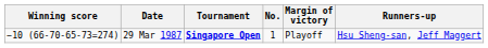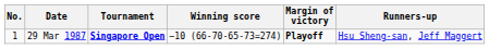 <table class="wikitable" style="font-size:95%;">
 <tr>
-<th>Winning score</th>
+<th>No.</th>
 <th>Date</th>
 <th>Tournament</th>
-<th>No.</th>
+<th>Winning score</th>
 <th>Margin of<br>victory</th>
 <th>Runners-up</th>
 </tr>
 <tr>
-<td>−10 (66-70-65-73=274)</td>
+<td align=center>1</td>
 <td align=right>29 Mar <a href='#'>1987</a></td>
 <td><strong><a href='#'>Singapore Open</a></strong></td>
-<td align=center>1</td>
-<td>Playoff</td>
+<td>−10 (66-70-65-73=274)</td>
+<td><strong>Playoff</strong></td>
 <td> <a href='#'>Hsu Sheng-san</a>,  <a href='#'>Jeff Maggert</a></td>
 </tr>
 </table>
